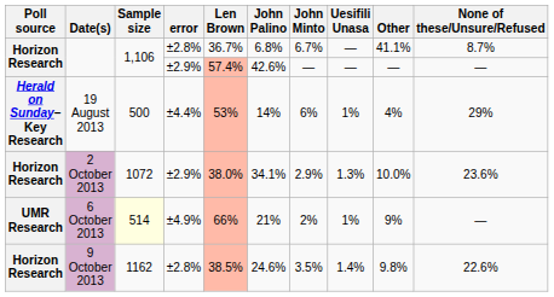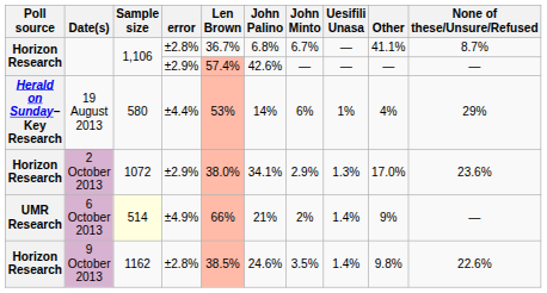 <table class="wikitable plainrowheaders">
 <tr valign= bottom>
 <th>Poll source</th>
 <th>Date(s)</th>
 <th class=small>Sample<br>size</th>
 <th><br>error</th>
 <th>Len Brown</th>
 <th>John Palino</th>
 <th>John Minto</th>
 <th>Uesifili Unasa</th>
 <th>Other</th>
 <th>None of these/Unsure/Refused</th>
 </tr>
 <tr>
 <th scope="row" rowspan="2" align="center">Horizon Research</th>
 <td align="center" rowspan="2"></td>
 <td align="center" rowspan="2">1,106</td>
 <td align="center">±2.8%</td>
 <td align="center">36.7%</td>
 <td align="center">6.8%</td>
 <td align="center">6.7%</td>
 <td align="center">—</td>
 <td align="center" >41.1%</td>
 <td align="center">8.7%</td>
 </tr>
 <tr>
 <td align="center">±2.9%</td>
 <td align="center" bgcolor="#FFBAA8">57.4%</td>
 <td align="center">42.6%</td>
 <td align="center">—</td>
 <td align="center">—</td>
 <td align="center">—</td>
 <td align="center">—</td>
 </tr>
 <tr>
 <th scope="row" align="center"><em><a href='#'>Herald on Sunday</a></em>–Key Research</th>
 <td align="center">19 August 2013</td>
-<td align="center">500</td>
+<td align="center">580</td>
 <td align="center">±4.4%</td>
 <td align="center" bgcolor="#FFBAA8">53%</td>
 <td align="center">14%</td>
 <td align="center">6%</td>
 <td align="center">1%</td>
 <td align="center">4%</td>
 <td align="center">29%</td>
 </tr>
 <tr>
 <th scope="row" align="center">Horizon Research</th>
 <td align="center" bgcolor="#D8B2D1">2 October 2013</td>
 <td align="center">1072</td>
 <td align="center">±2.9%</td>
 <td align="center" bgcolor="#FFBAA8">38.0%</td>
 <td align="center">34.1%</td>
 <td align="center">2.9%</td>
 <td align="center">1.3%</td>
-<td align="center">10.0%</td>
+<td align="center">17.0%</td>
 <td align="center">23.6%</td>
 </tr>
 <tr>
 <th scope="row" align="center">UMR Research</th>
 <td align="center" bgcolor="#D8B2D1">6 October 2013</td>
 <td align="center" style="background: lightyellow;">514</td>
 <td align="center">±4.9%</td>
 <td align="center" bgcolor="#FFBAA8">66%</td>
 <td align="center">21%</td>
 <td align="center">2%</td>
-<td align="center">1%</td>
+<td align="center">1.4%</td>
 <td align="center">9%</td>
 <td align="center">—</td>
 </tr>
 <tr>
 <th scope="row" align="center">Horizon Research</th>
 <td align="center" bgcolor="#D8B2D1">9 October 2013</td>
 <td align="center">1162</td>
 <td align="center">±2.8%</td>
 <td align="center" bgcolor="#FFBAA8">38.5%</td>
 <td align="center">24.6%</td>
 <td align="center">3.5%</td>
 <td align="center">1.4%</td>
 <td align="center">9.8%</td>
 <td align="center">22.6%</td>
 </tr>
 </table>
